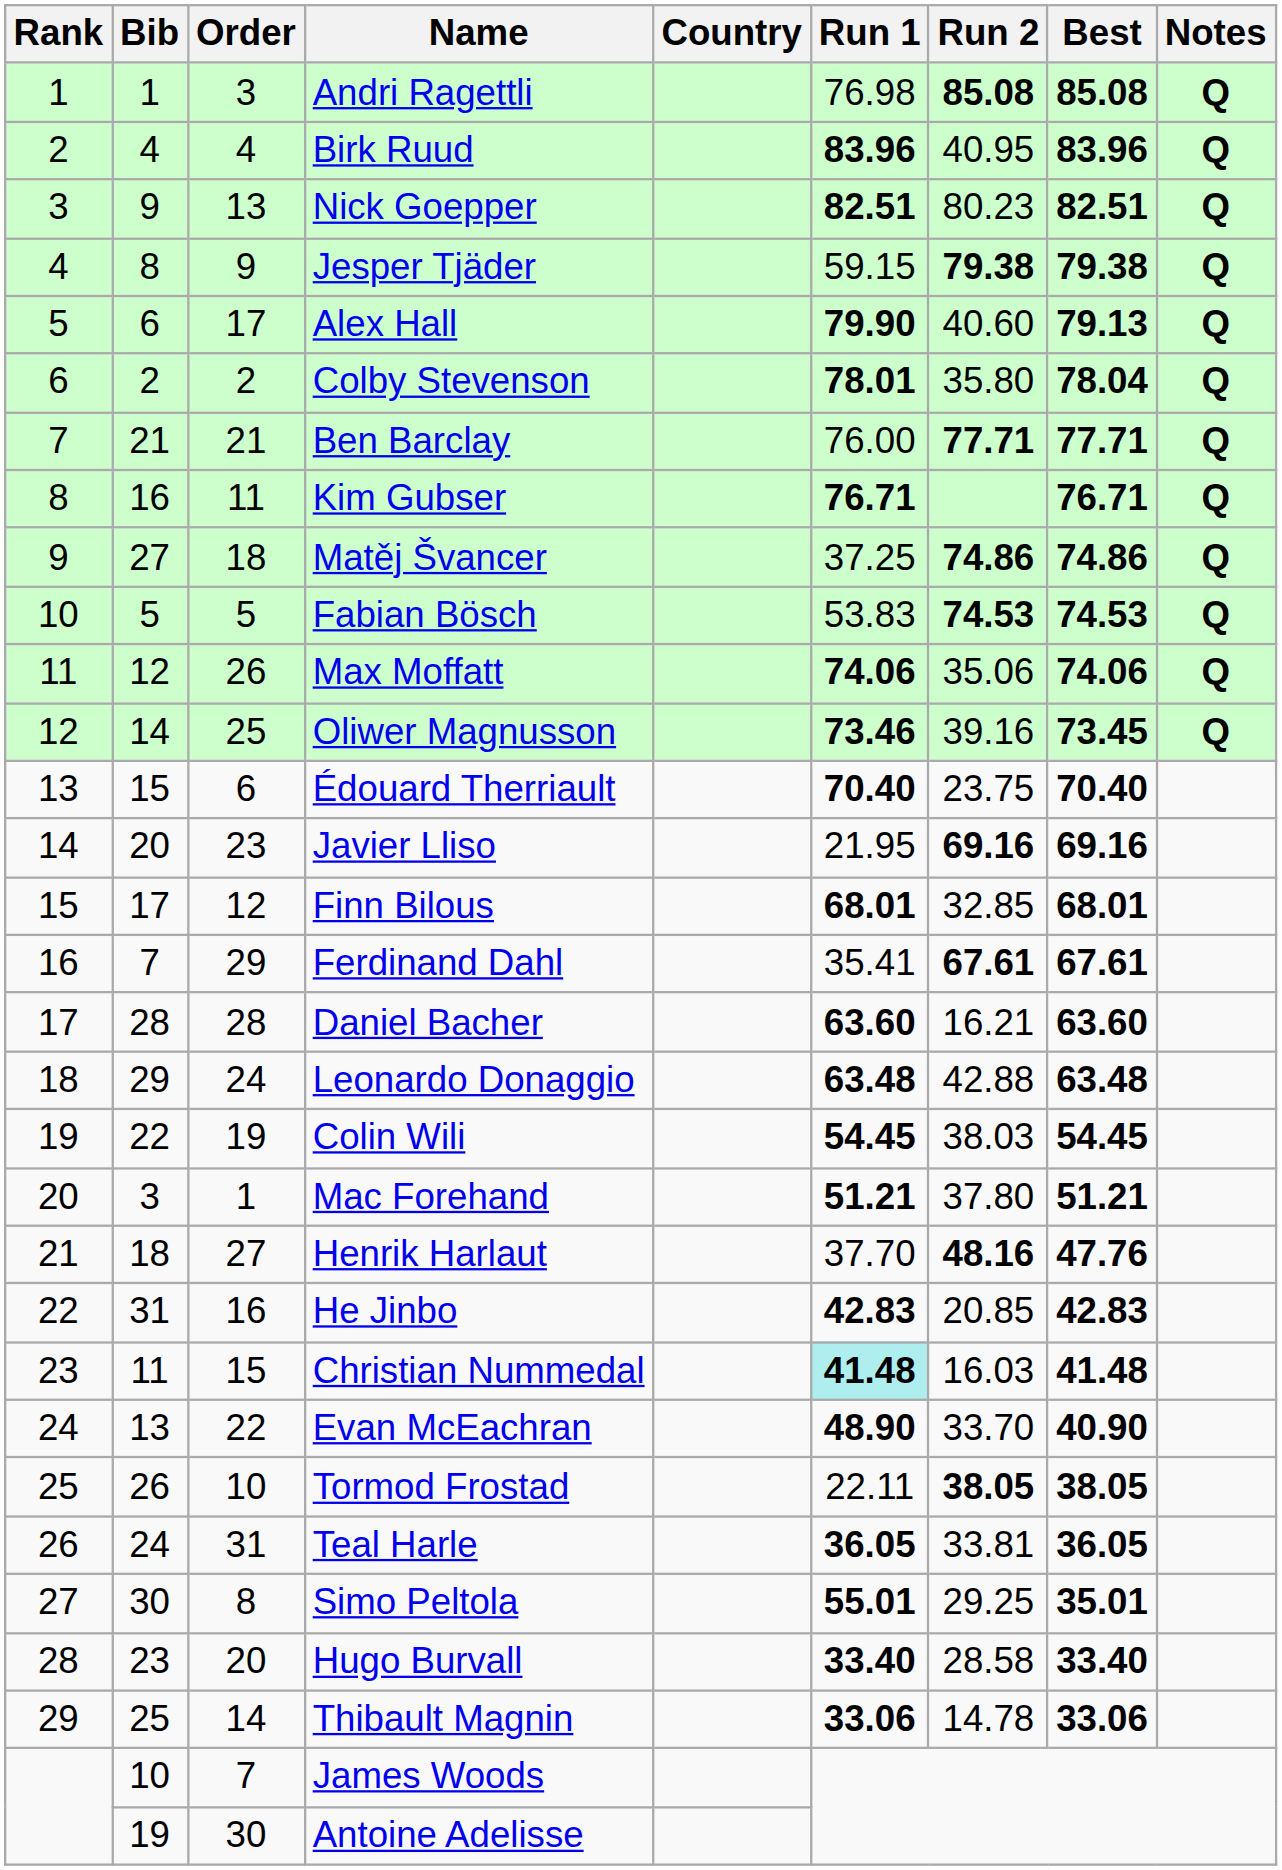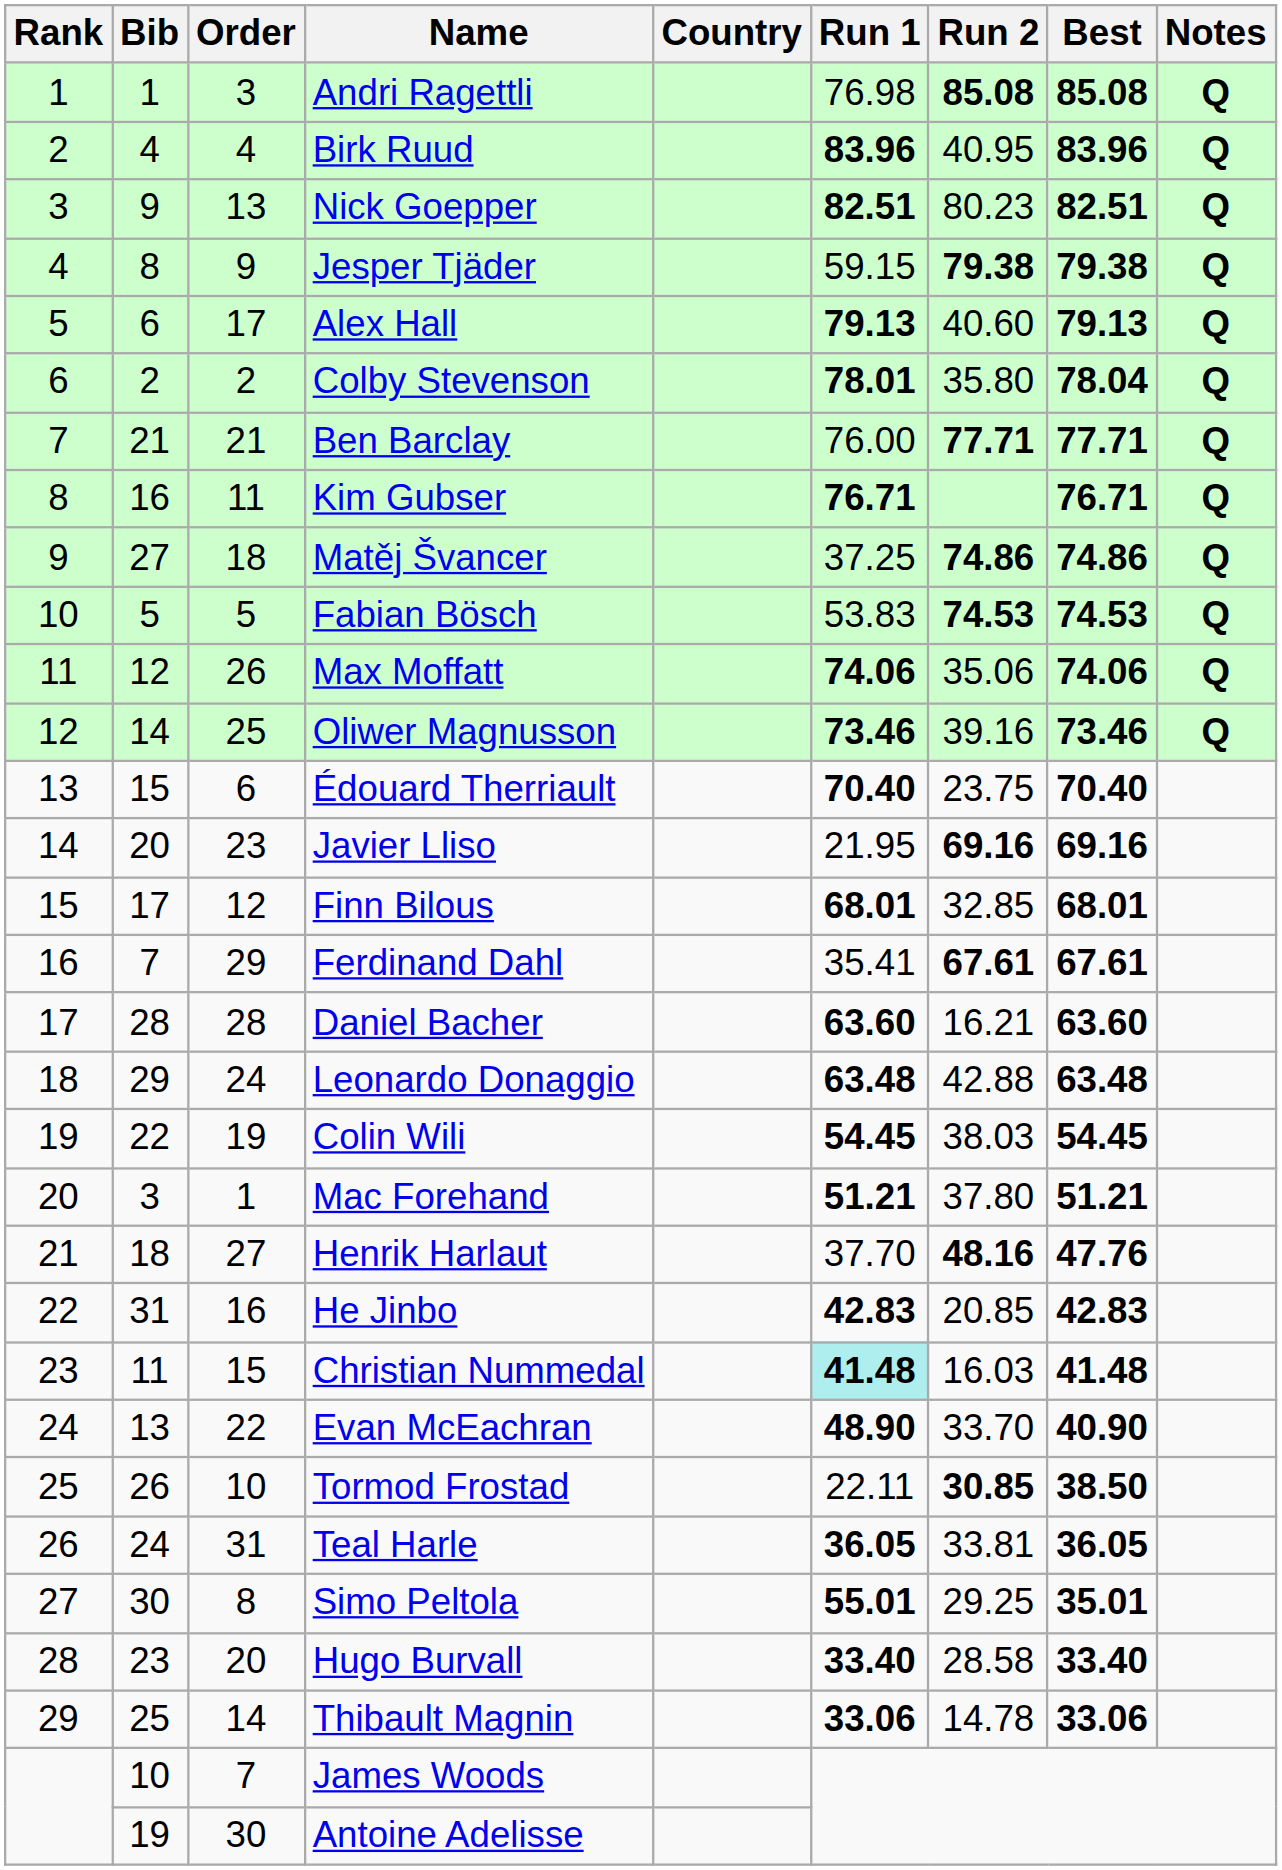 <table class="wikitable sortable" style="text-align:center">
 <tr>
 <th>Rank</th>
 <th>Bib</th>
 <th>Order</th>
 <th>Name</th>
 <th>Country</th>
 <th>Run 1</th>
 <th>Run 2</th>
 <th>Best</th>
 <th>Notes</th>
 </tr>
 <tr bgcolor=#ccffcc>
 <td>1</td>
 <td>1</td>
 <td>3</td>
 <td align=left><a href='#'>Andri Ragettli</a></td>
 <td align=left></td>
 <td>76.98</td>
 <td><strong>85.08</strong></td>
 <td><strong>85.08</strong></td>
 <td><strong>Q</strong></td>
 </tr>
 <tr bgcolor=#ccffcc>
 <td>2</td>
 <td>4</td>
 <td>4</td>
 <td align=left><a href='#'>Birk Ruud</a></td>
 <td align=left></td>
 <td><strong>83.96</strong></td>
 <td>40.95</td>
 <td><strong>83.96</strong></td>
 <td><strong>Q</strong></td>
 </tr>
 <tr bgcolor=#ccffcc>
 <td>3</td>
 <td>9</td>
 <td>13</td>
 <td align=left><a href='#'>Nick Goepper</a></td>
 <td align=left></td>
 <td><strong>82.51</strong></td>
 <td>80.23</td>
 <td><strong>82.51</strong></td>
 <td><strong>Q</strong></td>
 </tr>
 <tr bgcolor=#ccffcc>
 <td>4</td>
 <td>8</td>
 <td>9</td>
 <td align=left><a href='#'>Jesper Tjäder</a></td>
 <td align=left></td>
 <td>59.15</td>
 <td><strong>79.38</strong></td>
 <td><strong>79.38</strong></td>
 <td><strong>Q</strong></td>
 </tr>
 <tr bgcolor=#ccffcc>
 <td>5</td>
 <td>6</td>
 <td>17</td>
 <td align=left><a href='#'>Alex Hall</a></td>
 <td align=left></td>
-<td><strong>79.90</strong></td>
+<td><strong>79.13</strong></td>
 <td>40.60</td>
 <td><strong>79.13</strong></td>
 <td><strong>Q</strong></td>
 </tr>
 <tr bgcolor=#ccffcc>
 <td>6</td>
 <td>2</td>
 <td>2</td>
 <td align=left><a href='#'>Colby Stevenson</a></td>
 <td align=left></td>
 <td><strong>78.01</strong></td>
 <td>35.80</td>
 <td><strong>78.04</strong></td>
 <td><strong>Q</strong></td>
 </tr>
 <tr bgcolor=#ccffcc>
 <td>7</td>
 <td>21</td>
 <td>21</td>
 <td align=left><a href='#'>Ben Barclay</a></td>
 <td align=left></td>
 <td>76.00</td>
 <td><strong>77.71</strong></td>
 <td><strong>77.71</strong></td>
 <td><strong>Q</strong></td>
 </tr>
 <tr bgcolor=#ccffcc>
 <td>8</td>
 <td>16</td>
 <td>11</td>
 <td align=left><a href='#'>Kim Gubser</a></td>
 <td align=left></td>
 <td><strong>76.71</strong></td>
 <td></td>
 <td><strong>76.71</strong></td>
 <td><strong>Q</strong></td>
 </tr>
 <tr bgcolor=#ccffcc>
 <td>9</td>
 <td>27</td>
 <td>18</td>
 <td align=left><a href='#'>Matěj Švancer</a></td>
 <td align=left></td>
 <td>37.25</td>
 <td><strong>74.86</strong></td>
 <td><strong>74.86</strong></td>
 <td><strong>Q</strong></td>
 </tr>
 <tr bgcolor=#ccffcc>
 <td>10</td>
 <td>5</td>
 <td>5</td>
 <td align=left><a href='#'>Fabian Bösch</a></td>
 <td align=left></td>
 <td>53.83</td>
 <td><strong>74.53</strong></td>
 <td><strong>74.53</strong></td>
 <td><strong>Q</strong></td>
 </tr>
 <tr bgcolor=#ccffcc>
 <td>11</td>
 <td>12</td>
 <td>26</td>
 <td align=left><a href='#'>Max Moffatt</a></td>
 <td align=left></td>
 <td><strong>74.06</strong></td>
 <td>35.06</td>
 <td><strong>74.06</strong></td>
 <td><strong>Q</strong></td>
 </tr>
 <tr bgcolor=#ccffcc>
 <td>12</td>
 <td>14</td>
 <td>25</td>
 <td align=left><a href='#'>Oliwer Magnusson</a></td>
 <td align=left></td>
 <td><strong>73.46</strong></td>
 <td>39.16</td>
-<td><strong>73.45</strong></td>
+<td><strong>73.46</strong></td>
 <td><strong>Q</strong></td>
 </tr>
 <tr>
 <td>13</td>
 <td>15</td>
 <td>6</td>
 <td align=left><a href='#'>Édouard Therriault</a></td>
 <td align=left></td>
 <td><strong>70.40</strong></td>
 <td>23.75</td>
 <td><strong>70.40</strong></td>
 <td></td>
 </tr>
 <tr>
 <td>14</td>
 <td>20</td>
 <td>23</td>
 <td align=left><a href='#'>Javier Lliso</a></td>
 <td align=left></td>
 <td>21.95</td>
 <td><strong>69.16</strong></td>
 <td><strong>69.16</strong></td>
 <td></td>
 </tr>
 <tr>
 <td>15</td>
 <td>17</td>
 <td>12</td>
 <td align=left><a href='#'>Finn Bilous</a></td>
 <td align=left></td>
 <td><strong>68.01</strong></td>
 <td>32.85</td>
 <td><strong>68.01</strong></td>
 <td></td>
 </tr>
 <tr>
 <td>16</td>
 <td>7</td>
 <td>29</td>
 <td align=left><a href='#'>Ferdinand Dahl</a></td>
 <td align=left></td>
 <td>35.41</td>
 <td><strong>67.61</strong></td>
 <td><strong>67.61</strong></td>
 <td></td>
 </tr>
 <tr>
 <td>17</td>
 <td>28</td>
 <td>28</td>
 <td align=left><a href='#'>Daniel Bacher</a></td>
 <td align=left></td>
 <td><strong>63.60</strong></td>
 <td>16.21</td>
 <td><strong>63.60</strong></td>
 <td></td>
 </tr>
 <tr>
 <td>18</td>
 <td>29</td>
 <td>24</td>
 <td align=left><a href='#'>Leonardo Donaggio</a></td>
 <td align=left></td>
 <td><strong>63.48</strong></td>
 <td>42.88</td>
 <td><strong>63.48</strong></td>
 <td></td>
 </tr>
 <tr>
 <td>19</td>
 <td>22</td>
 <td>19</td>
 <td align=left><a href='#'>Colin Wili</a></td>
 <td align=left></td>
 <td><strong>54.45</strong></td>
 <td>38.03</td>
 <td><strong>54.45</strong></td>
 <td></td>
 </tr>
 <tr>
 <td>20</td>
 <td>3</td>
 <td>1</td>
 <td align=left><a href='#'>Mac Forehand</a></td>
 <td align=left></td>
 <td><strong>51.21</strong></td>
 <td>37.80</td>
 <td><strong>51.21</strong></td>
 <td></td>
 </tr>
 <tr>
 <td>21</td>
 <td>18</td>
 <td>27</td>
 <td align=left><a href='#'>Henrik Harlaut</a></td>
 <td align=left></td>
 <td>37.70</td>
 <td><strong>48.16</strong></td>
 <td><strong>47.76</strong></td>
 <td></td>
 </tr>
 <tr>
 <td>22</td>
 <td>31</td>
 <td>16</td>
 <td align=left><a href='#'>He Jinbo</a></td>
 <td align=left></td>
 <td><strong>42.83</strong></td>
 <td>20.85</td>
 <td><strong>42.83</strong></td>
 <td></td>
 </tr>
 <tr>
 <td>23</td>
 <td>11</td>
 <td>15</td>
 <td align=left><a href='#'>Christian Nummedal</a></td>
 <td align=left></td>
 <td style="background: paleturquoise;"><strong>41.48</strong></td>
 <td>16.03</td>
 <td><strong>41.48</strong></td>
 <td></td>
 </tr>
 <tr>
 <td>24</td>
 <td>13</td>
 <td>22</td>
 <td align=left><a href='#'>Evan McEachran</a></td>
 <td align=left></td>
 <td><strong>48.90</strong></td>
 <td>33.70</td>
 <td><strong>40.90</strong></td>
 <td></td>
 </tr>
 <tr>
 <td>25</td>
 <td>26</td>
 <td>10</td>
 <td align=left><a href='#'>Tormod Frostad</a></td>
 <td align=left></td>
 <td>22.11</td>
-<td><strong>38.05</strong></td>
-<td><strong>38.05</strong></td>
+<td><strong>30.85</strong></td>
+<td><strong>38.50</strong></td>
 <td></td>
 </tr>
 <tr>
 <td>26</td>
 <td>24</td>
 <td>31</td>
 <td align=left><a href='#'>Teal Harle</a></td>
 <td align=left></td>
 <td><strong>36.05</strong></td>
 <td>33.81</td>
 <td><strong>36.05</strong></td>
 <td></td>
 </tr>
 <tr>
 <td>27</td>
 <td>30</td>
 <td>8</td>
 <td align=left><a href='#'>Simo Peltola</a></td>
 <td align=left></td>
 <td><strong>55.01</strong></td>
 <td>29.25</td>
 <td><strong>35.01</strong></td>
 <td></td>
 </tr>
 <tr>
 <td>28</td>
 <td>23</td>
 <td>20</td>
 <td align=left><a href='#'>Hugo Burvall</a></td>
 <td align=left></td>
 <td><strong>33.40</strong></td>
 <td>28.58</td>
 <td><strong>33.40</strong></td>
 <td></td>
 </tr>
 <tr>
 <td>29</td>
 <td>25</td>
 <td>14</td>
 <td align=left><a href='#'>Thibault Magnin</a></td>
 <td align=left></td>
 <td><strong>33.06</strong></td>
 <td>14.78</td>
 <td><strong>33.06</strong></td>
 <td></td>
 </tr>
 <tr>
 <td rowspan=2></td>
 <td>10</td>
 <td>7</td>
 <td align=left><a href='#'>James Woods</a></td>
 <td align=left></td>
 <td rowspan=2 colspan=4></td>
 </tr>
 <tr>
 <td>19</td>
 <td>30</td>
 <td align=left><a href='#'>Antoine Adelisse</a></td>
 <td align=left></td>
 </tr>
 </table>
